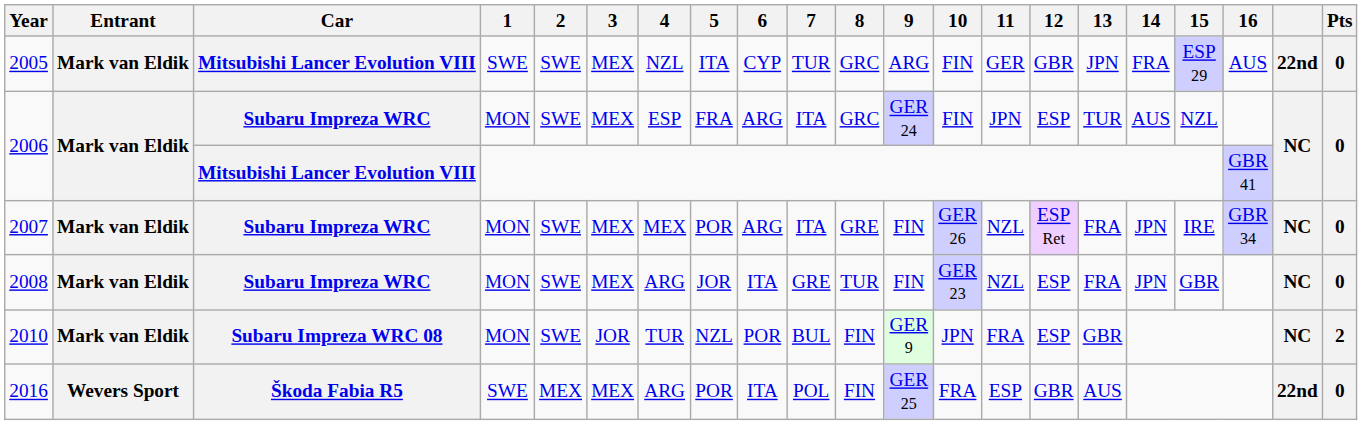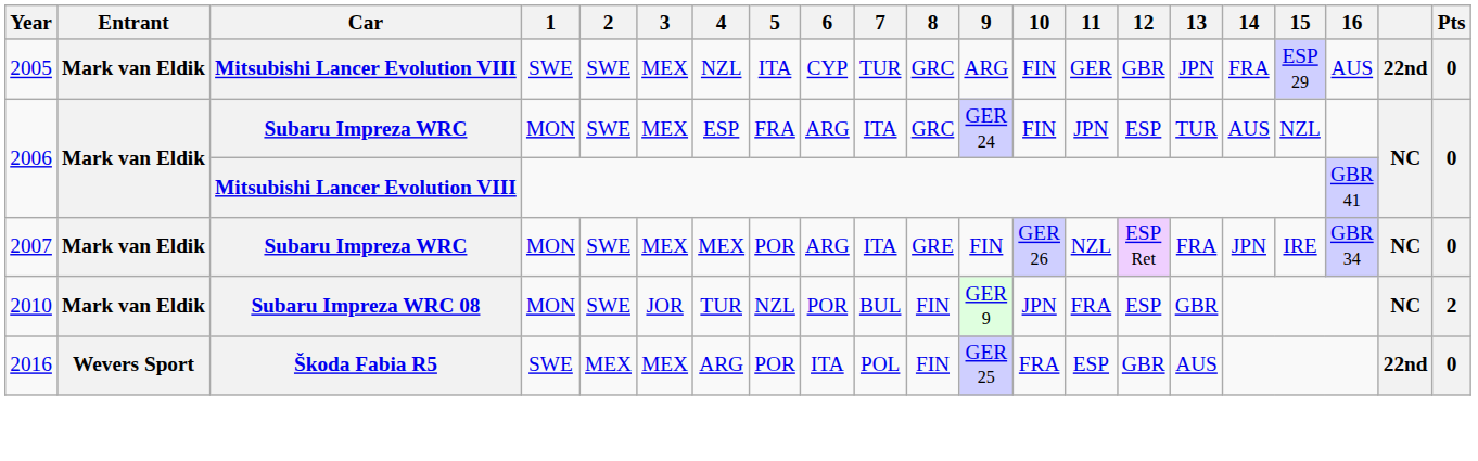 <table class="wikitable" border="1" style="text-align:center; font-size:85%;">
 <tr>
 <th>Year</th>
 <th>Entrant</th>
 <th>Car</th>
 <th>1</th>
 <th>2</th>
 <th>3</th>
 <th>4</th>
 <th>5</th>
 <th>6</th>
 <th>7</th>
 <th>8</th>
 <th>9</th>
 <th>10</th>
 <th>11</th>
 <th>12</th>
 <th>13</th>
 <th>14</th>
 <th>15</th>
 <th>16</th>
 <th></th>
 <th>Pts</th>
 </tr>
 <tr>
 <td><a href='#'>2005</a></td>
 <th nowrap>Mark van Eldik</th>
 <th nowrap><a href='#'>Mitsubishi Lancer Evolution VIII</a></th>
 <td><a href='#'>SWE</a></td>
 <td><a href='#'>SWE</a></td>
 <td><a href='#'>MEX</a></td>
 <td><a href='#'>NZL</a></td>
 <td><a href='#'>ITA</a></td>
 <td><a href='#'>CYP</a></td>
 <td><a href='#'>TUR</a></td>
 <td><a href='#'>GRC</a></td>
 <td><a href='#'>ARG</a></td>
 <td><a href='#'>FIN</a></td>
 <td><a href='#'>GER</a></td>
 <td><a href='#'>GBR</a></td>
 <td><a href='#'>JPN</a></td>
 <td><a href='#'>FRA</a></td>
 <td style="background:#CFCFFF;"><a href='#'>ESP</a><br><small>29</small></td>
 <td><a href='#'>AUS</a></td>
 <th>22nd</th>
 <th>0</th>
 </tr>
 <tr>
 <td rowspan=2><a href='#'>2006</a></td>
 <th rowspan=2 nowrap>Mark van Eldik</th>
 <th nowrap><a href='#'>Subaru Impreza WRC</a></th>
 <td><a href='#'>MON</a></td>
 <td><a href='#'>SWE</a></td>
 <td><a href='#'>MEX</a></td>
 <td><a href='#'>ESP</a></td>
 <td><a href='#'>FRA</a></td>
 <td><a href='#'>ARG</a></td>
 <td><a href='#'>ITA</a></td>
 <td><a href='#'>GRC</a></td>
 <td style="background:#CFCFFF;"><a href='#'>GER</a><br><small>24</small></td>
 <td><a href='#'>FIN</a></td>
 <td><a href='#'>JPN</a></td>
 <td><a href='#'>ESP</a></td>
 <td><a href='#'>TUR</a></td>
 <td><a href='#'>AUS</a></td>
 <td><a href='#'>NZL</a></td>
 <td></td>
 <th rowspan=2>NC</th>
 <th rowspan=2>0</th>
 </tr>
 <tr>
 <th nowrap><a href='#'>Mitsubishi Lancer Evolution VIII</a></th>
 <td colspan=15></td>
 <td style="background:#CFCFFF;"><a href='#'>GBR</a><br><small>41</small></td>
 </tr>
 <tr>
 <td><a href='#'>2007</a></td>
 <th nowrap>Mark van Eldik</th>
 <th nowrap><a href='#'>Subaru Impreza WRC</a></th>
 <td><a href='#'>MON</a></td>
 <td><a href='#'>SWE</a></td>
 <td><a href='#'>MEX</a></td>
 <td><a href='#'>MEX</a></td>
 <td><a href='#'>POR</a></td>
 <td><a href='#'>ARG</a></td>
 <td><a href='#'>ITA</a></td>
 <td><a href='#'>GRE</a></td>
 <td><a href='#'>FIN</a></td>
 <td style="background:#CFCFFF;"><a href='#'>GER</a><br><small>26</small></td>
 <td><a href='#'>NZL</a></td>
 <td style="background:#EFCFFF;"><a href='#'>ESP</a><br><small>Ret</small></td>
 <td><a href='#'>FRA</a></td>
 <td><a href='#'>JPN</a></td>
 <td><a href='#'>IRE</a></td>
 <td style="background:#CFCFFF;"><a href='#'>GBR</a><br><small>34</small></td>
 <th>NC</th>
 <th>0</th>
 </tr>
 <tr>
-<td><a href='#'>2008</a></td>
-<th nowrap>Mark van Eldik</th>
-<th nowrap><a href='#'>Subaru Impreza WRC</a></th>
-<td><a href='#'>MON</a></td>
-<td><a href='#'>SWE</a></td>
-<td><a href='#'>MEX</a></td>
-<td><a href='#'>ARG</a></td>
-<td><a href='#'>JOR</a></td>
-<td><a href='#'>ITA</a></td>
-<td><a href='#'>GRE</a></td>
-<td><a href='#'>TUR</a></td>
-<td><a href='#'>FIN</a></td>
-<td style="background:#CFCFFF;"><a href='#'>GER</a><br><small>23</small></td>
-<td><a href='#'>NZL</a></td>
-<td><a href='#'>ESP</a></td>
-<td><a href='#'>FRA</a></td>
-<td><a href='#'>JPN</a></td>
-<td><a href='#'>GBR</a></td>
-<td></td>
-<th>NC</th>
-<th>0</th>
-</tr>
-<tr>
 <td><a href='#'>2010</a></td>
 <th nowrap>Mark van Eldik</th>
 <th nowrap><a href='#'>Subaru Impreza WRC 08</a></th>
 <td><a href='#'>MON</a></td>
 <td><a href='#'>SWE</a></td>
 <td><a href='#'>JOR</a></td>
 <td><a href='#'>TUR</a></td>
 <td><a href='#'>NZL</a></td>
 <td><a href='#'>POR</a></td>
 <td><a href='#'>BUL</a></td>
 <td><a href='#'>FIN</a></td>
 <td style="background:#DFFFDF;"><a href='#'>GER</a><br><small>9</small></td>
 <td><a href='#'>JPN</a></td>
 <td><a href='#'>FRA</a></td>
 <td><a href='#'>ESP</a></td>
 <td><a href='#'>GBR</a></td>
 <td colspan=3></td>
 <th>NC</th>
 <th>2</th>
 </tr>
 <tr>
 <td><a href='#'>2016</a></td>
 <th nowrap>Wevers Sport</th>
 <th nowrap><a href='#'>Škoda Fabia R5</a></th>
 <td><a href='#'>SWE</a></td>
 <td><a href='#'>MEX</a></td>
 <td><a href='#'>MEX</a></td>
 <td><a href='#'>ARG</a></td>
 <td><a href='#'>POR</a></td>
 <td><a href='#'>ITA</a></td>
 <td><a href='#'>POL</a></td>
 <td><a href='#'>FIN</a></td>
 <td style="background:#CFCFFF;"><a href='#'>GER</a><br><small>25</small></td>
 <td><a href='#'>FRA</a></td>
 <td><a href='#'>ESP</a></td>
 <td><a href='#'>GBR</a></td>
 <td><a href='#'>AUS</a></td>
 <td colspan=3></td>
 <th>22nd</th>
 <th>0</th>
 </tr>
 </table>
